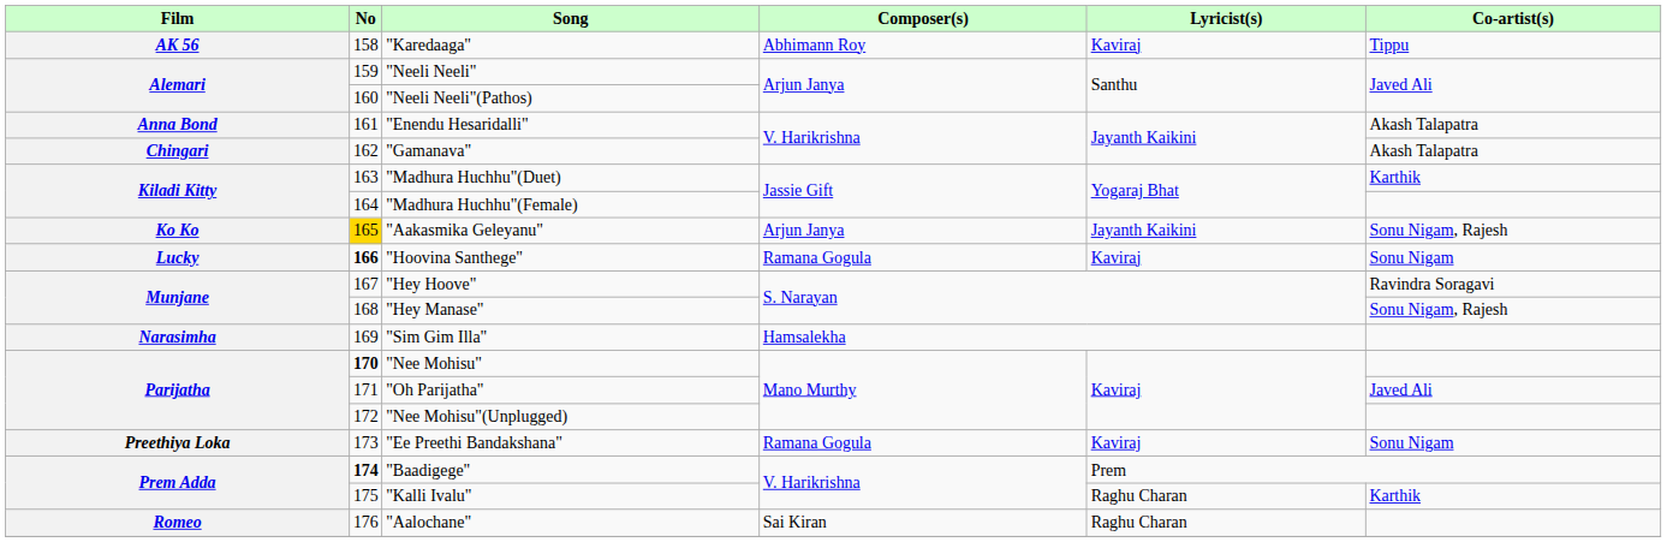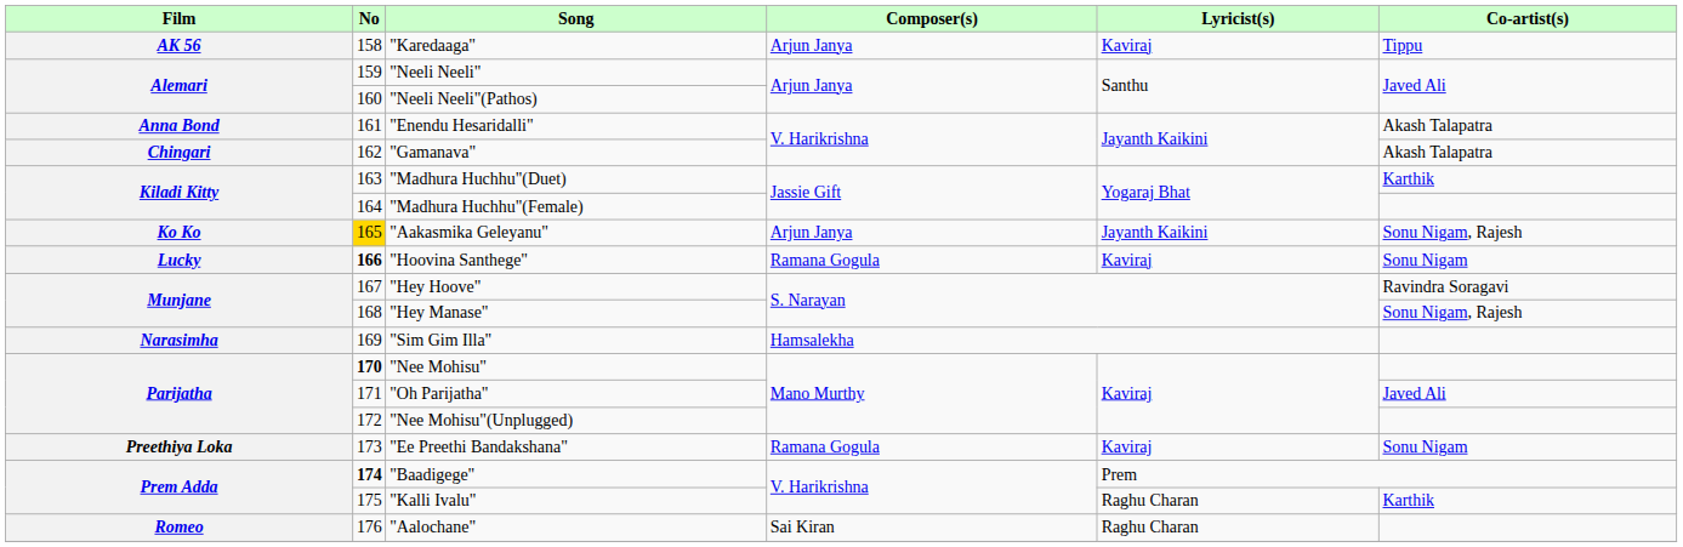 <table class="wikitable plainrowheaders" width="100%" textcolor:#000;">
 <tr style="background:#cfc; text-align:center;">
 <td scope="col" width=21%><strong>Film</strong></td>
 <td><strong>No</strong></td>
 <td scope="col" width=23%><strong>Song</strong></td>
 <td scope="col" width=20%><strong>Composer(s)</strong></td>
 <td scope="col" width=17%><strong>Lyricist(s)</strong></td>
 <td scope="col" width=18%><strong>Co-artist(s)</strong></td>
 </tr>
 <tr>
 <th><em><a href='#'>AK 56</a></em></th>
 <td>158</td>
 <td>"Karedaaga"</td>
-<td><a href='#'>Abhimann Roy</a></td>
+<td><a href='#'>Arjun Janya</a></td>
 <td><a href='#'>Kaviraj</a></td>
 <td><a href='#'>Tippu</a></td>
 </tr>
 <tr>
 <th rowspan="2"><em><a href='#'>Alemari</a></em></th>
 <td>159</td>
 <td>"Neeli Neeli"</td>
 <td rowspan="2"><a href='#'>Arjun Janya</a></td>
 <td rowspan="2">Santhu</td>
 <td rowspan="2"><a href='#'>Javed Ali</a></td>
 </tr>
 <tr>
 <td>160</td>
 <td>"Neeli Neeli"(Pathos)</td>
 </tr>
 <tr>
 <th><em><a href='#'>Anna Bond</a></em></th>
 <td>161</td>
 <td>"Enendu Hesaridalli"</td>
 <td rowspan="2"><a href='#'>V. Harikrishna</a></td>
 <td rowspan="2"><a href='#'>Jayanth Kaikini</a></td>
 <td>Akash Talapatra</td>
 </tr>
 <tr>
 <th><a href='#'><em>Chingari</em></a></th>
 <td>162</td>
 <td>"Gamanava"</td>
 <td>Akash Talapatra</td>
 </tr>
 <tr>
 <th rowspan="2"><em><a href='#'>Kiladi Kitty</a></em></th>
 <td>163</td>
 <td>"Madhura Huchhu"(Duet)</td>
 <td rowspan="2"><a href='#'>Jassie Gift</a></td>
 <td rowspan="2"><a href='#'>Yogaraj Bhat</a></td>
 <td><a href='#'>Karthik</a></td>
 </tr>
 <tr>
 <td>164</td>
 <td>"Madhura Huchhu"(Female)</td>
 <td></td>
 </tr>
 <tr>
 <th><em><a href='#'>Ko Ko</a></em></th>
 <td style="background: gold;">165</td>
 <td>"Aakasmika Geleyanu"</td>
 <td><a href='#'>Arjun Janya</a></td>
 <td><a href='#'>Jayanth Kaikini</a></td>
 <td><a href='#'>Sonu Nigam</a>, Rajesh</td>
 </tr>
 <tr>
 <th><a href='#'><em>Lucky</em></a></th>
 <td><strong>166</strong></td>
 <td>"Hoovina Santhege"</td>
 <td><a href='#'>Ramana Gogula</a></td>
 <td><a href='#'>Kaviraj</a></td>
 <td><a href='#'>Sonu Nigam</a></td>
 </tr>
 <tr>
 <th rowspan="2"><em><a href='#'>Munjane</a></em></th>
 <td>167</td>
 <td>"Hey Hoove"</td>
 <td colspan="2" rowspan="2"><a href='#'>S. Narayan</a></td>
 <td>Ravindra Soragavi</td>
 </tr>
 <tr>
 <td>168</td>
 <td>"Hey Manase"</td>
 <td><a href='#'>Sonu Nigam</a>, Rajesh</td>
 </tr>
 <tr>
 <th><em><a href='#'>Narasimha</a></em></th>
 <td>169</td>
 <td>"Sim Gim Illa"</td>
 <td colspan="2"><a href='#'>Hamsalekha</a></td>
 <td></td>
 </tr>
 <tr>
 <th rowspan="3"><em><a href='#'>Parijatha</a></em></th>
 <td><strong>170</strong></td>
 <td>"Nee Mohisu"</td>
 <td rowspan="3"><a href='#'>Mano Murthy</a></td>
 <td rowspan="3"><a href='#'>Kaviraj</a></td>
 <td></td>
 </tr>
 <tr>
 <td>171</td>
 <td>"Oh Parijatha"</td>
 <td><a href='#'>Javed Ali</a></td>
 </tr>
 <tr>
 <td>172</td>
 <td>"Nee Mohisu"(Unplugged)</td>
 <td></td>
 </tr>
 <tr>
 <th><em>Preethiya Loka</em></th>
 <td>173</td>
 <td>"Ee Preethi Bandakshana"</td>
 <td><a href='#'>Ramana Gogula</a></td>
 <td><a href='#'>Kaviraj</a></td>
 <td><a href='#'>Sonu Nigam</a></td>
 </tr>
 <tr>
 <th rowspan="2"><em><a href='#'>Prem Adda</a></em></th>
 <td><strong>174</strong></td>
 <td>"Baadigege"</td>
 <td rowspan="2"><a href='#'>V. Harikrishna</a></td>
 <td colspan="2">Prem</td>
 </tr>
 <tr>
 <td>175</td>
 <td>"Kalli Ivalu"</td>
 <td>Raghu Charan</td>
 <td><a href='#'>Karthik</a></td>
 </tr>
 <tr>
 <th><em><a href='#'>Romeo</a></em></th>
 <td>176</td>
 <td>"Aalochane"</td>
 <td>Sai Kiran</td>
 <td>Raghu Charan</td>
 <td></td>
 </tr>
 <tr>
 </tr>
 </table>
